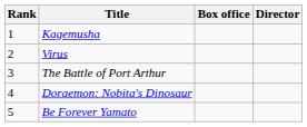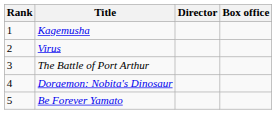 <table class="wikitable sortable" style="margin:auto; margin:auto;">
 <tr>
 <th>Rank</th>
 <th>Title</th>
+<th>Director</th>
 <th>Box office</th>
-<th>Director</th>
 </tr>
 <tr>
 <td>1</td>
 <td><em><a href='#'>Kagemusha</a></em></td>
 <td></td>
 <td></td>
 </tr>
 <tr>
 <td>2</td>
 <td><em><a href='#'>Virus</a></em></td>
 <td></td>
 <td></td>
 </tr>
 <tr>
 <td>3</td>
 <td><em>The Battle of Port Arthur</em></td>
 <td></td>
 <td></td>
 </tr>
 <tr>
 <td>4</td>
 <td><em><a href='#'>Doraemon: Nobita's Dinosaur</a></em></td>
 <td></td>
 <td></td>
 </tr>
 <tr>
 <td>5</td>
 <td><em><a href='#'>Be Forever Yamato</a></em></td>
 <td></td>
 <td></td>
 </tr>
 </table>
